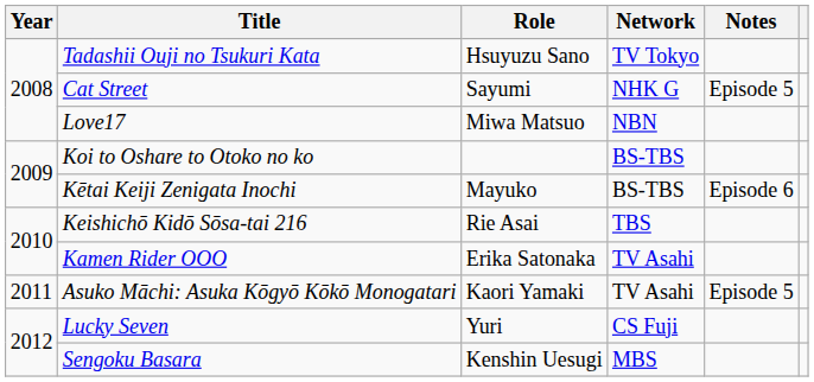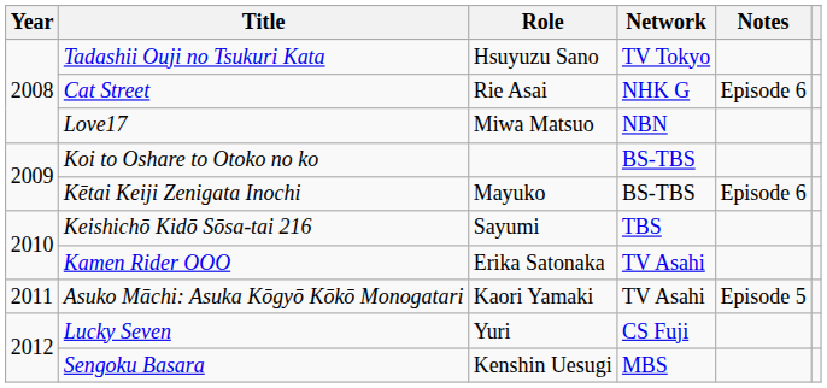 <table class="wikitable">
 <tr>
 <th>Year</th>
 <th>Title</th>
 <th>Role</th>
 <th>Network</th>
 <th>Notes</th>
 <th></th>
 </tr>
 <tr>
 <td rowspan="3">2008</td>
 <td><em><a href='#'>Tadashii Ouji no Tsukuri Kata</a></em></td>
 <td>Hsuyuzu Sano</td>
 <td><a href='#'>TV Tokyo</a></td>
 <td></td>
 <td></td>
 </tr>
 <tr>
 <td><em><a href='#'>Cat Street</a></em></td>
-<td>Sayumi</td>
+<td>Rie Asai</td>
 <td><a href='#'>NHK G</a></td>
-<td>Episode 5</td>
+<td>Episode 6</td>
 <td></td>
 </tr>
 <tr>
 <td><em>Love17</em></td>
 <td>Miwa Matsuo</td>
 <td><a href='#'>NBN</a></td>
 <td></td>
 <td></td>
 </tr>
 <tr>
 <td rowspan="2">2009</td>
 <td><em>Koi to Oshare to Otoko no ko</em></td>
 <td></td>
 <td><a href='#'>BS-TBS</a></td>
 <td></td>
 <td></td>
 </tr>
 <tr>
 <td><em>Kētai Keiji Zenigata Inochi</em></td>
 <td>Mayuko</td>
 <td>BS-TBS</td>
 <td>Episode 6</td>
 <td></td>
 </tr>
 <tr>
 <td rowspan="2">2010</td>
 <td><em>Keishichō Kidō Sōsa-tai 216</em></td>
-<td>Rie Asai</td>
+<td>Sayumi</td>
 <td><a href='#'>TBS</a></td>
 <td></td>
 <td></td>
 </tr>
 <tr>
 <td><em><a href='#'>Kamen Rider OOO</a></em></td>
 <td>Erika Satonaka</td>
 <td><a href='#'>TV Asahi</a></td>
 <td></td>
 <td></td>
 </tr>
 <tr>
 <td>2011</td>
 <td><em>Asuko Māchi: Asuka Kōgyō Kōkō Monogatari</em></td>
 <td>Kaori Yamaki</td>
 <td>TV Asahi</td>
 <td>Episode 5</td>
 <td></td>
 </tr>
 <tr>
 <td rowspan="2">2012</td>
 <td><em><a href='#'>Lucky Seven</a></em></td>
 <td>Yuri</td>
 <td><a href='#'>CS Fuji</a></td>
 <td></td>
 <td></td>
 </tr>
 <tr>
 <td><em><a href='#'>Sengoku Basara</a></em></td>
 <td>Kenshin Uesugi</td>
 <td><a href='#'>MBS</a></td>
 <td></td>
 <td></td>
 </tr>
 </table>
